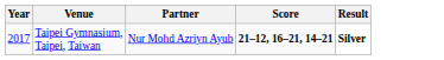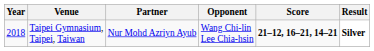 <table class="sortable wikitable" style="font-size: 90%;">
 <tr>
 <th>Year</th>
 <th>Venue</th>
 <th>Partner</th>
+<th>Opponent</th>
 <th>Score</th>
 <th>Result</th>
 </tr>
 <tr>
-<td align="center"><a href='#'>2017</a></td>
+<td align="center"><a href='#'>2018</a></td>
 <td align="left"><a href='#'>Taipei Gymnasium</a>,<br><a href='#'>Taipei</a>, <a href='#'>Taiwan</a></td>
 <td align="left"> <a href='#'>Nur Mohd Azriyn Ayub</a></td>
+<td align="left"> <a href='#'>Wang Chi-lin</a><br> <a href='#'>Lee Chia-hsin</a></td>
 <td align="left"><strong>21–12, 16–21, 14–21</strong></td>
 <td style="text-align:left; background:white"> <strong>Silver</strong></td>
 </tr>
 </table>
